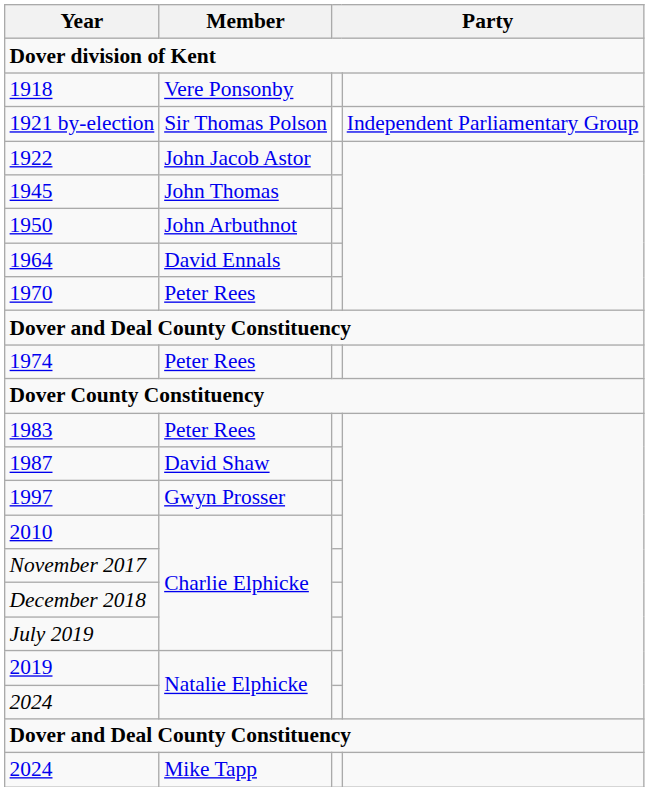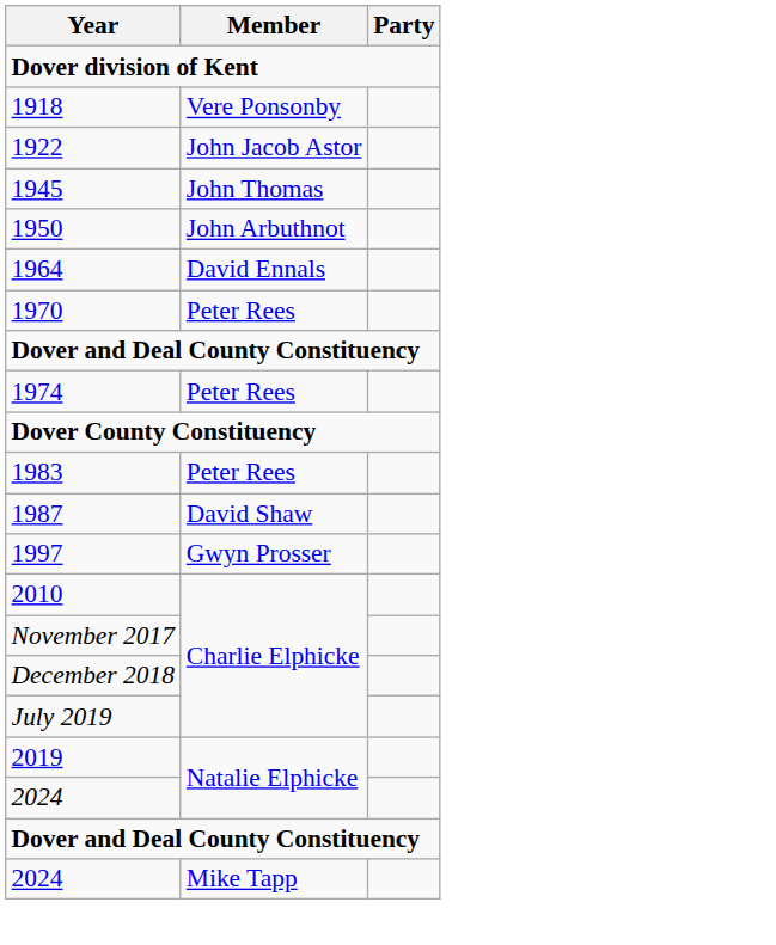 <table class="wikitable">
 <tr>
 <th>Year</th>
 <th>Member</th>
 <th colspan="2">Party</th>
 </tr>
 <tr>
 <td colspan="4"><strong>Dover division of Kent</strong></td>
 </tr>
 <tr>
 <td><a href='#'>1918</a></td>
 <td><a href='#'>Vere Ponsonby</a></td>
 <td></td>
-</tr>
-<tr>
-<td><a href='#'>1921 by-election</a></td>
-<td><a href='#'>Sir Thomas Polson</a></td>
-<td style="color:inherit;background-color: white;"></td>
-<td><a href='#'>Independent Parliamentary Group</a></td>
 </tr>
 <tr>
 <td><a href='#'>1922</a></td>
 <td><a href='#'>John Jacob Astor</a></td>
 <td></td>
 </tr>
 <tr>
 <td><a href='#'>1945</a></td>
 <td><a href='#'>John Thomas</a></td>
 <td></td>
 </tr>
 <tr>
 <td><a href='#'>1950</a></td>
 <td><a href='#'>John Arbuthnot</a></td>
 <td></td>
 </tr>
 <tr>
 <td><a href='#'>1964</a></td>
 <td><a href='#'>David Ennals</a></td>
 <td></td>
 </tr>
 <tr>
 <td><a href='#'>1970</a></td>
 <td><a href='#'>Peter Rees</a></td>
 <td></td>
 </tr>
 <tr>
 <td colspan="4"><strong>Dover and Deal County Constituency</strong></td>
 </tr>
 <tr>
 <td><a href='#'>1974</a></td>
 <td><a href='#'>Peter Rees</a></td>
 <td></td>
 </tr>
 <tr>
 <td colspan="4"><strong>Dover County Constituency</strong></td>
 </tr>
 <tr>
 <td><a href='#'>1983</a></td>
 <td><a href='#'>Peter Rees</a></td>
 <td></td>
 </tr>
 <tr>
 <td><a href='#'>1987</a></td>
 <td><a href='#'>David Shaw</a></td>
 <td></td>
 </tr>
 <tr>
 <td><a href='#'>1997</a></td>
 <td><a href='#'>Gwyn Prosser</a></td>
 <td></td>
 </tr>
 <tr>
 <td><a href='#'>2010</a></td>
 <td rowspan="4"><a href='#'>Charlie Elphicke</a></td>
 <td></td>
 </tr>
 <tr>
 <td><em>November 2017</em></td>
 <td></td>
 </tr>
 <tr>
 <td><em>December 2018</em></td>
 <td></td>
 </tr>
 <tr>
 <td><em>July 2019</em></td>
 <td></td>
 </tr>
 <tr>
 <td><a href='#'>2019</a></td>
 <td rowspan=2><a href='#'>Natalie Elphicke</a></td>
 <td></td>
 </tr>
 <tr>
 <td><em>2024</em></td>
 <td></td>
 </tr>
 <tr>
 <td colspan="4"><strong>Dover and Deal County Constituency</strong></td>
 </tr>
 <tr>
 <td><a href='#'>2024</a></td>
 <td><a href='#'>Mike Tapp</a></td>
 <td></td>
 </tr>
 </table>
